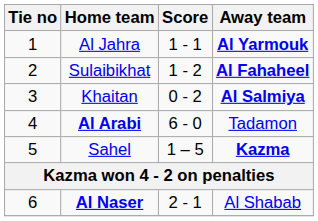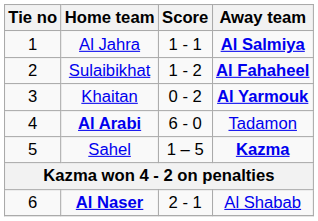 <table class="wikitable" style="text-align: center">
 <tr>
 <th>Tie no</th>
 <th>Home team</th>
 <th>Score</th>
 <th>Away team</th>
 </tr>
 <tr>
 <td>1</td>
 <td><a href='#'>Al Jahra</a></td>
 <td>1 - 1</td>
-<td><strong><a href='#'>Al Yarmouk</a></strong></td>
+<td><strong><a href='#'>Al Salmiya</a></strong></td>
 </tr>
 <tr>
 <td>2</td>
 <td><a href='#'>Sulaibikhat</a></td>
 <td>1 - 2</td>
 <td><strong><a href='#'>Al Fahaheel</a></strong></td>
 </tr>
 <tr>
 <td>3</td>
 <td><a href='#'>Khaitan</a></td>
 <td>0 - 2</td>
-<td><strong><a href='#'>Al Salmiya</a></strong></td>
+<td><strong><a href='#'>Al Yarmouk</a></strong></td>
 </tr>
 <tr>
 <td>4</td>
 <td><strong><a href='#'>Al Arabi</a></strong></td>
 <td>6 - 0</td>
 <td><a href='#'>Tadamon</a></td>
 </tr>
 <tr>
 <td>5</td>
 <td><a href='#'>Sahel</a></td>
 <td>1 – 5</td>
 <td><strong><a href='#'>Kazma</a></strong></td>
 </tr>
 <tr>
 <th colspan="4">Kazma won 4 - 2 on penalties</th>
 </tr>
 <tr>
 <td>6</td>
 <td><strong><a href='#'>Al Naser</a></strong></td>
 <td>2 - 1</td>
 <td><a href='#'>Al Shabab</a></td>
 </tr>
 <tr>
 </tr>
 </table>
